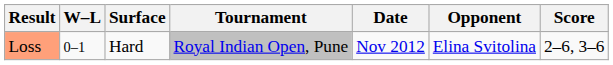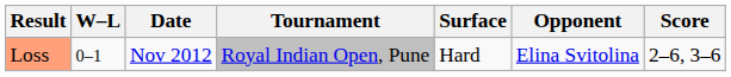 <table class="sortable wikitable">
 <tr>
 <th>Result</th>
 <th>W–L</th>
+<th>Date</th>
+<th>Tournament</th>
 <th>Surface</th>
-<th>Tournament</th>
-<th>Date</th>
 <th>Opponent</th>
 <th class="unsortable">Score</th>
 </tr>
 <tr>
 <td style="background:#ffa07a;">Loss</td>
 <td><small>0–1</small></td>
+<td><a href='#'>Nov 2012</a></td>
+<td style="background:silver;"><a href='#'>Royal Indian Open</a>, Pune</td>
 <td>Hard</td>
-<td style="background:silver;"><a href='#'>Royal Indian Open</a>, Pune</td>
-<td><a href='#'>Nov 2012</a></td>
 <td> <a href='#'>Elina Svitolina</a></td>
 <td>2–6, 3–6</td>
 </tr>
 </table>
